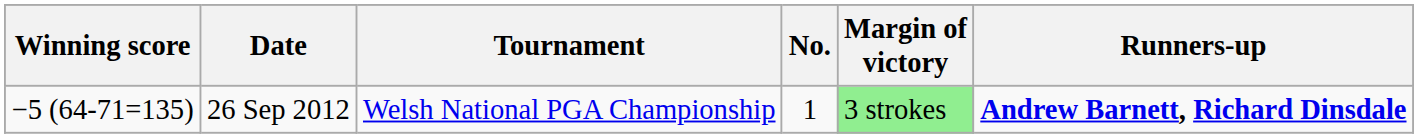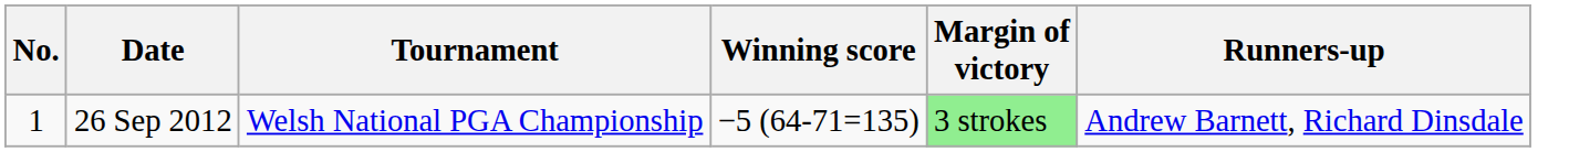 <table class="wikitable" style="font-size:95%;">
 <tr>
-<th>Winning score</th>
+<th>No.</th>
 <th>Date</th>
 <th>Tournament</th>
-<th>No.</th>
+<th>Winning score</th>
 <th>Margin of<br>victory</th>
 <th>Runners-up</th>
 </tr>
 <tr>
-<td>−5 (64-71=135)</td>
+<td align=center>1</td>
 <td align=right>26 Sep 2012</td>
 <td><a href='#'>Welsh National PGA Championship</a></td>
-<td align=center>1</td>
+<td>−5 (64-71=135)</td>
 <td style="background: lightgreen;">3 strokes</td>
-<td><strong> <a href='#'>Andrew Barnett</a>,  <a href='#'>Richard Dinsdale</a></strong></td>
+<td> <a href='#'>Andrew Barnett</a>,  <a href='#'>Richard Dinsdale</a></td>
 </tr>
 </table>
